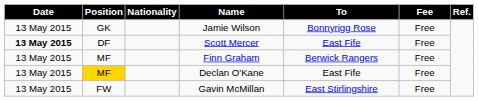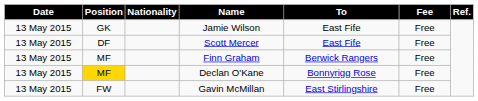 <table class="wikitable"  style="text-align:center; font-size:90%; ">
 <tr>
 <th style="background:#000000; color:white; width:110px;">Date</th>
 <th style="background:#000000; color:white; width:50px;">Position</th>
 <th style="background:#000000; color:white; width:50px;">Nationality</th>
 <th style="background:#000000; color:white; width:150px;">Name</th>
 <th style="background:#000000; color:white; width:165px;">To</th>
 <th style="background:#000000; color:white; width:70px;">Fee</th>
 <th style="background:#000000; color:white; width:25px;">Ref.</th>
 </tr>
 <tr>
 <td>13 May 2015</td>
 <td>GK</td>
 <td></td>
 <td>Jamie Wilson</td>
-<td><a href='#'>Bonnyrigg Rose</a></td>
+<td>East Fife</td>
 <td>Free</td>
 <td rowspan="5" valign="center"></td>
 </tr>
 <tr>
-<td><strong>13 May 2015</strong></td>
+<td>13 May 2015</td>
 <td>DF</td>
 <td></td>
 <td><a href='#'>Scott Mercer</a></td>
 <td><a href='#'>East Fife</a></td>
 <td>Free</td>
 </tr>
 <tr>
 <td>13 May 2015</td>
 <td>MF</td>
 <td></td>
 <td><a href='#'>Finn Graham</a></td>
 <td> <a href='#'>Berwick Rangers</a></td>
 <td>Free</td>
 </tr>
 <tr>
 <td>13 May 2015</td>
 <td style="background: gold;">MF</td>
 <td></td>
 <td>Declan O'Kane</td>
-<td>East Fife</td>
+<td><a href='#'>Bonnyrigg Rose</a></td>
 <td>Free</td>
 </tr>
 <tr>
 <td>13 May 2015</td>
 <td>FW</td>
 <td></td>
 <td>Gavin McMillan</td>
 <td><a href='#'>East Stirlingshire</a></td>
 <td>Free</td>
 </tr>
 </table>
